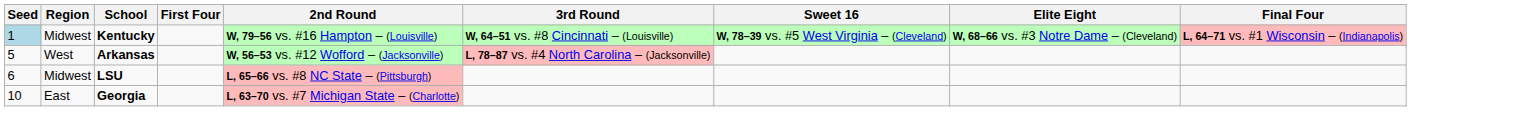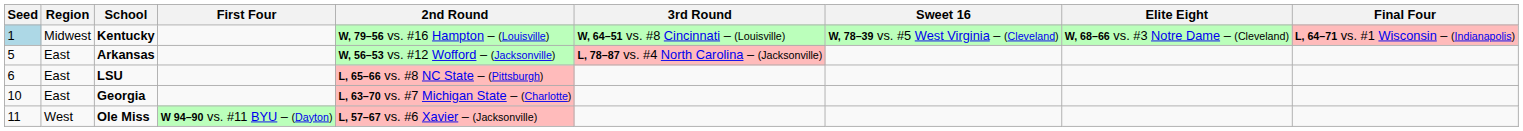 <table class="sortable wikitable" style="white-space:nowrap; font-size:90%;">
 <tr>
 <th>Seed</th>
 <th>Region</th>
 <th>School</th>
 <th>First Four</th>
 <th>2nd Round</th>
 <th>3rd Round</th>
 <th>Sweet 16</th>
 <th>Elite Eight</th>
 <th>Final Four</th>
 </tr>
 <tr>
 <td style="background: lightblue;">1</td>
 <td>Midwest</td>
 <td><strong>Kentucky</strong></td>
 <td></td>
 <td style="background:#bfb;"><small><strong>W, 79–56</strong></small> vs. #16 <a href='#'>Hampton</a> – <small>(<a href='#'>Louisville</a>)</small></td>
 <td style="background:#bfb;"><small><strong>W, 64–51</strong></small> vs. #8 <a href='#'>Cincinnati</a> – <small>(Louisville)</small></td>
 <td style="background:#bfb;"><small><strong>W, 78–39</strong></small>  vs. #5 <a href='#'>West Virginia</a> – <small>(<a href='#'>Cleveland</a>)</small></td>
 <td style="background:#bfb;"><small><strong>W, 68–66</strong></small> vs. #3 <a href='#'>Notre Dame</a> – <small>(Cleveland)</small></td>
 <td style="background:#fbb;"><small><strong>L, 64–71</strong></small> vs. #1 <a href='#'>Wisconsin</a> – <small>(<a href='#'>Indianapolis</a>)</small></td>
 </tr>
 <tr>
 <td>5</td>
-<td>West</td>
+<td>East</td>
 <td><strong>Arkansas</strong></td>
 <td></td>
 <td style="background:#bfb;"><small><strong>W, 56–53</strong></small> vs. #12 <a href='#'>Wofford</a> – <small>(<a href='#'>Jacksonville</a>)</small></td>
 <td style="background:#fbb;"><small><strong>L, 78–87</strong></small> vs. #4 <a href='#'>North Carolina</a> – <small>(Jacksonville)</small></td>
 <td></td>
 <td></td>
 <td></td>
 </tr>
 <tr>
 <td>6</td>
-<td>Midwest</td>
+<td>East</td>
 <td><strong>LSU</strong></td>
 <td></td>
 <td style="background:#fbb;"><small><strong>L, 65–66</strong></small> vs. #8 <a href='#'>NC State</a> – <small>(<a href='#'>Pittsburgh</a>)</small></td>
 <td></td>
 <td></td>
 <td></td>
 <td></td>
 </tr>
 <tr>
 <td>10</td>
 <td>East</td>
 <td><strong>Georgia</strong></td>
 <td></td>
 <td style="background:#fbb;"><small><strong>L, 63–70</strong></small> vs. #7 <a href='#'>Michigan State</a> – <small>(<a href='#'>Charlotte</a>)</small></td>
 <td></td>
 <td></td>
 <td></td>
 <td></td>
 </tr>
+<tr>
+<td>11</td>
+<td>West</td>
+<td><strong>Ole Miss</strong></td>
+<td style="background:#bfb;"><small><strong>W 94–90</strong></small> vs. #11 <a href='#'>BYU</a> – <small>(<a href='#'>Dayton</a>)</small></td>
+<td style="background:#fbb;"><small><strong>L, 57–67</strong></small> vs. #6 <a href='#'>Xavier</a> – <small>(Jacksonville)</small></td>
+<td></td>
+<td></td>
+<td></td>
+<td></td>
+</tr>
 </table>
